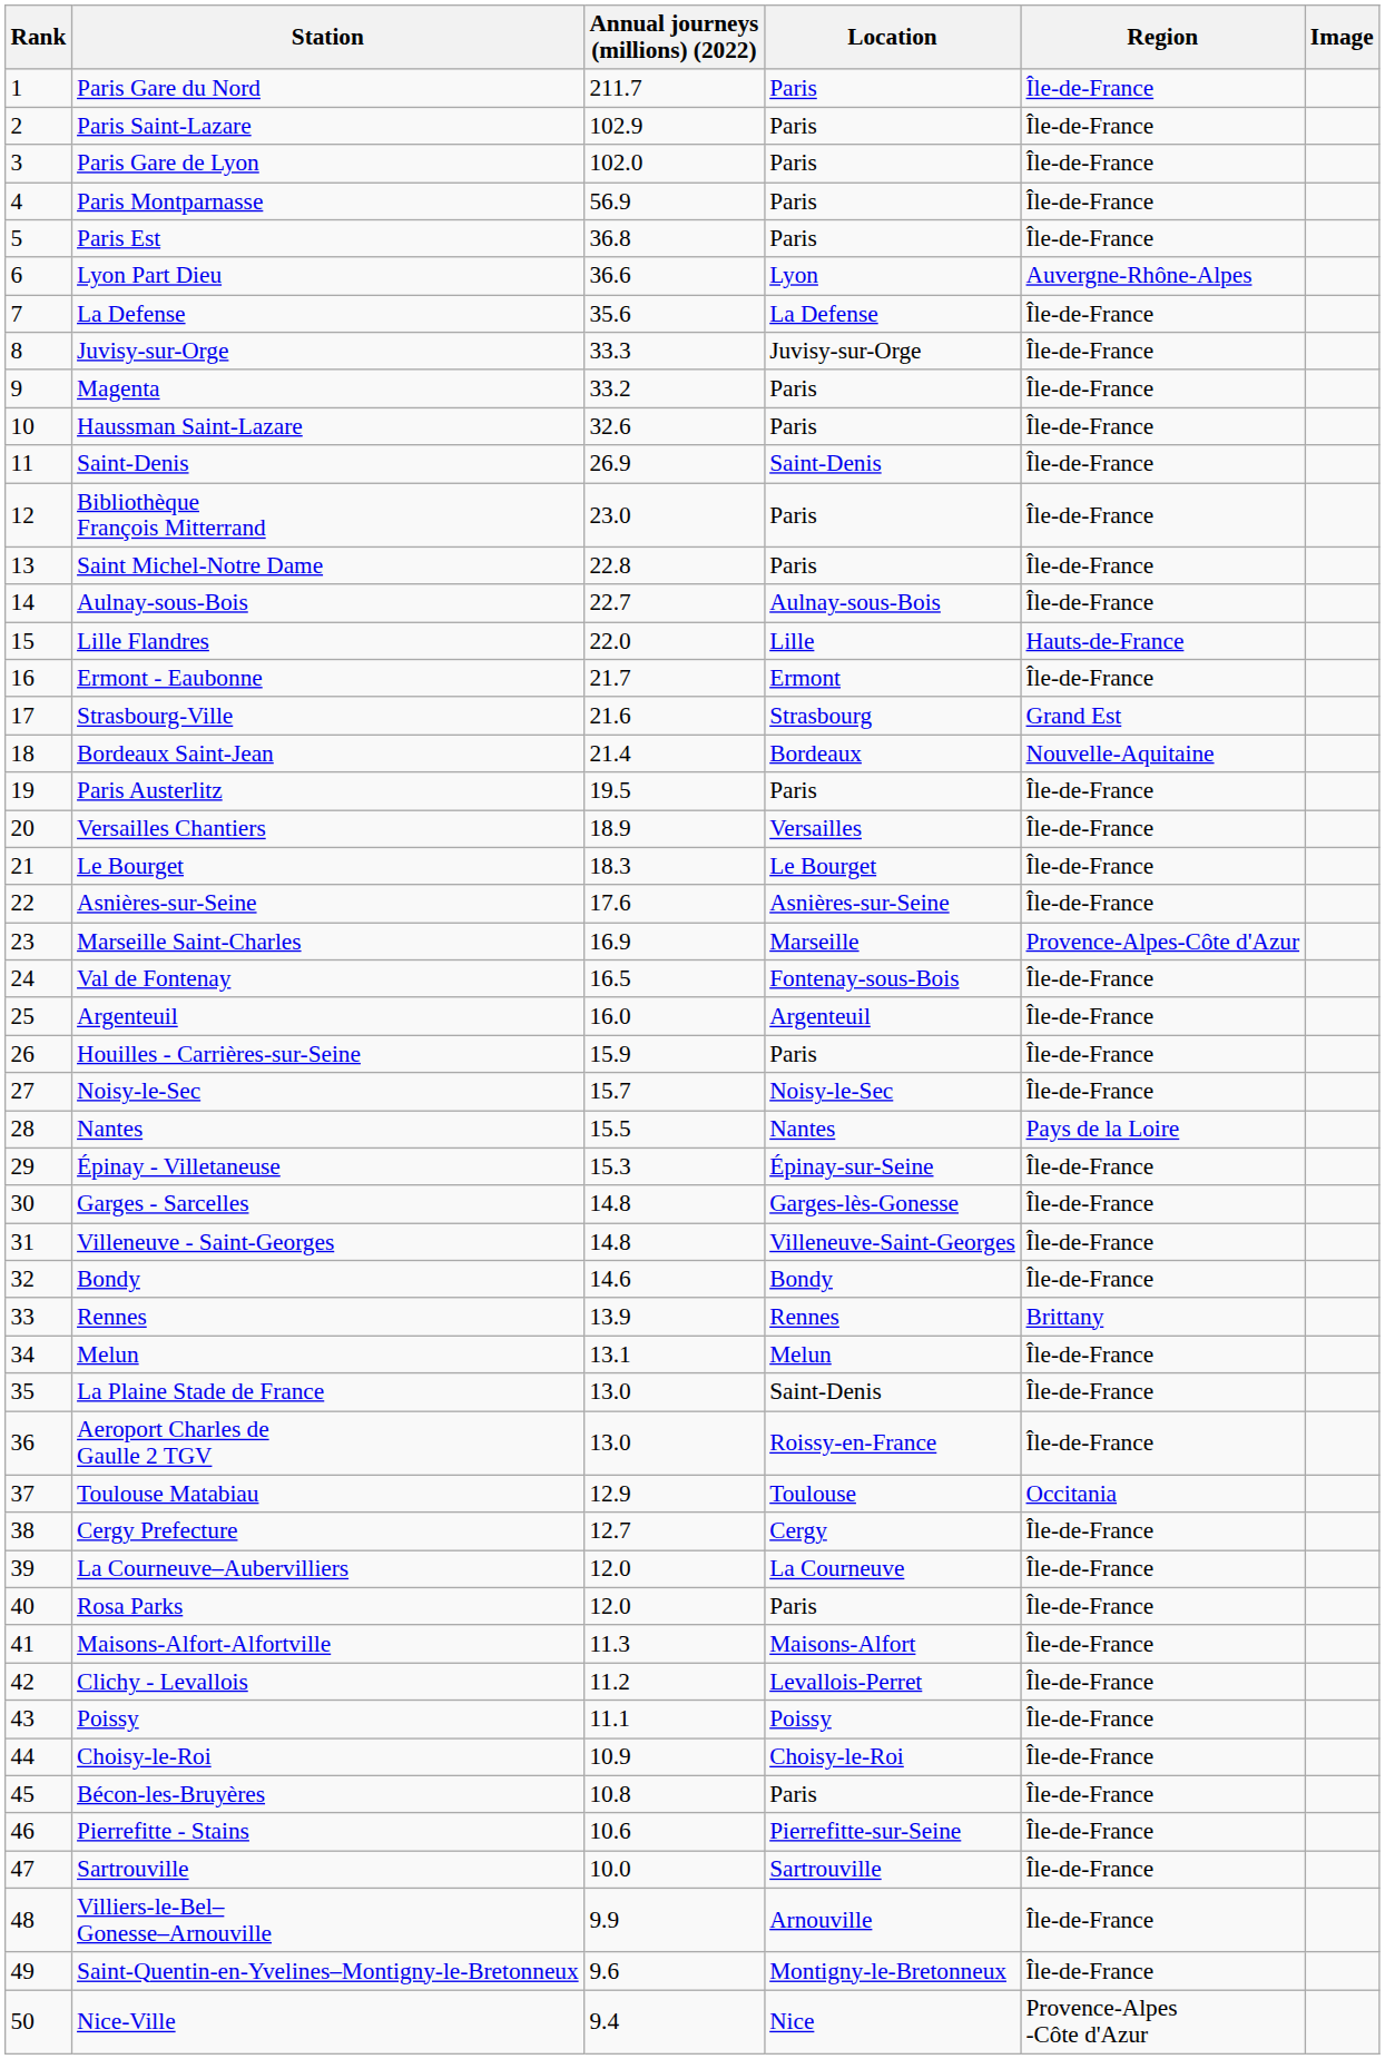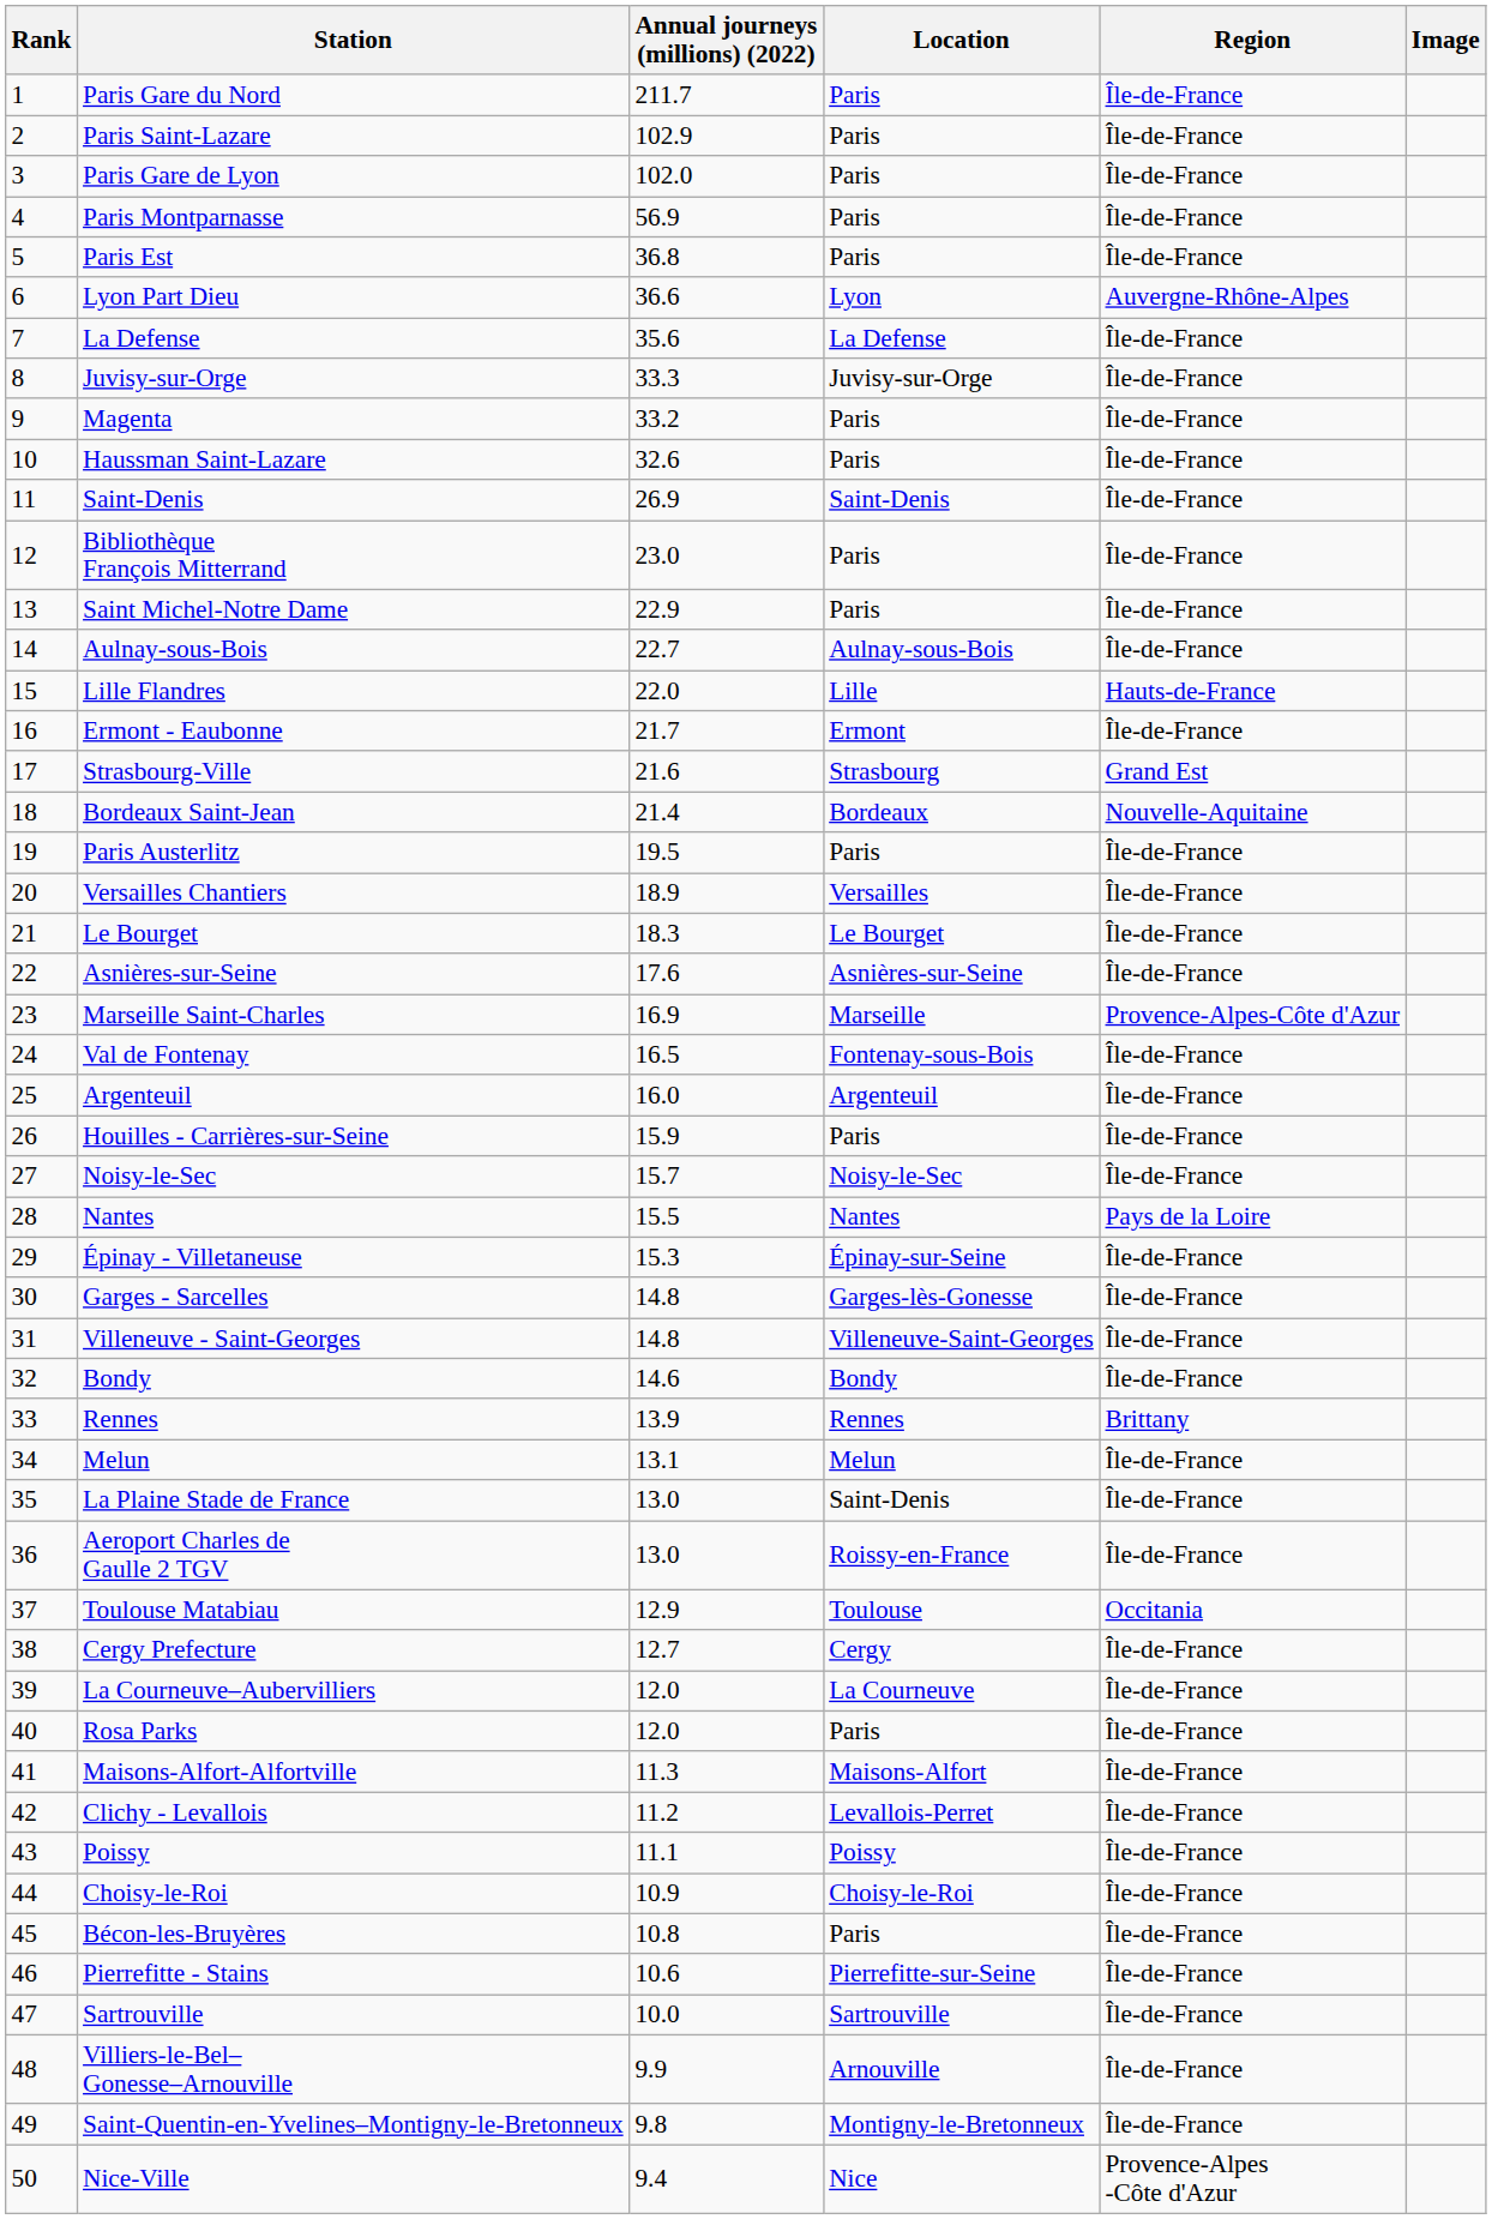 <table class="wikitable">
 <tr>
 <th>Rank</th>
 <th>Station</th>
 <th>Annual journeys<br>(millions) (2022)</th>
 <th>Location</th>
 <th>Region</th>
 <th>Image</th>
 </tr>
 <tr>
 <td>1</td>
 <td><a href='#'>Paris Gare du Nord</a></td>
 <td>211.7</td>
 <td><a href='#'>Paris</a></td>
 <td><a href='#'>Île-de-France</a></td>
 <td></td>
 </tr>
 <tr>
 <td>2</td>
 <td><a href='#'>Paris Saint-Lazare</a></td>
 <td>102.9</td>
 <td>Paris</td>
 <td>Île-de-France</td>
 <td></td>
 </tr>
 <tr>
 <td>3</td>
 <td><a href='#'>Paris Gare de Lyon</a></td>
 <td>102.0</td>
 <td>Paris</td>
 <td>Île-de-France</td>
 <td></td>
 </tr>
 <tr>
 <td>4</td>
 <td><a href='#'>Paris Montparnasse</a></td>
 <td>56.9</td>
 <td>Paris</td>
 <td>Île-de-France</td>
 <td></td>
 </tr>
 <tr>
 <td>5</td>
 <td><a href='#'>Paris Est</a></td>
 <td>36.8</td>
 <td>Paris</td>
 <td>Île-de-France</td>
 <td></td>
 </tr>
 <tr>
 <td>6</td>
 <td><a href='#'>Lyon Part Dieu</a></td>
 <td>36.6</td>
 <td><a href='#'>Lyon</a></td>
 <td><a href='#'>Auvergne-Rhône-Alpes</a></td>
 <td></td>
 </tr>
 <tr>
 <td>7</td>
 <td><a href='#'>La Defense</a></td>
 <td>35.6</td>
 <td><a href='#'>La Defense</a></td>
 <td>Île-de-France</td>
 <td></td>
 </tr>
 <tr>
 <td>8</td>
 <td><a href='#'>Juvisy-sur-Orge</a></td>
 <td>33.3</td>
 <td>Juvisy-sur-Orge</td>
 <td>Île-de-France</td>
 <td></td>
 </tr>
 <tr>
 <td>9</td>
 <td><a href='#'>Magenta</a></td>
 <td>33.2</td>
 <td>Paris</td>
 <td>Île-de-France</td>
 <td></td>
 </tr>
 <tr>
 <td>10</td>
 <td><a href='#'>Haussman Saint-Lazare</a></td>
 <td>32.6</td>
 <td>Paris</td>
 <td>Île-de-France</td>
 <td></td>
 </tr>
 <tr>
 <td>11</td>
 <td><a href='#'>Saint-Denis</a></td>
 <td>26.9</td>
 <td><a href='#'>Saint-Denis</a></td>
 <td>Île-de-France</td>
 <td></td>
 </tr>
 <tr>
 <td>12</td>
 <td><a href='#'>Bibliothèque</a><br><a href='#'>François Mitterrand</a></td>
 <td>23.0</td>
 <td>Paris</td>
 <td>Île-de-France</td>
 <td></td>
 </tr>
 <tr>
 <td>13</td>
 <td><a href='#'>Saint Michel-Notre Dame</a></td>
-<td>22.8</td>
+<td>22.9</td>
 <td>Paris</td>
 <td>Île-de-France</td>
 <td></td>
 </tr>
 <tr>
 <td>14</td>
 <td><a href='#'>Aulnay-sous-Bois</a></td>
 <td>22.7</td>
 <td><a href='#'>Aulnay-sous-Bois</a></td>
 <td>Île-de-France</td>
 <td></td>
 </tr>
 <tr>
 <td>15</td>
 <td><a href='#'>Lille Flandres</a></td>
 <td>22.0</td>
 <td><a href='#'>Lille</a></td>
 <td><a href='#'>Hauts-de-France</a></td>
 <td></td>
 </tr>
 <tr>
 <td>16</td>
 <td><a href='#'>Ermont - Eaubonne</a></td>
 <td>21.7</td>
 <td><a href='#'>Ermont</a></td>
 <td>Île-de-France</td>
 <td></td>
 </tr>
 <tr>
 <td>17</td>
 <td><a href='#'>Strasbourg-Ville</a></td>
 <td>21.6</td>
 <td><a href='#'>Strasbourg</a></td>
 <td><a href='#'>Grand Est</a></td>
 <td></td>
 </tr>
 <tr>
 <td>18</td>
 <td><a href='#'>Bordeaux Saint-Jean</a></td>
 <td>21.4</td>
 <td><a href='#'>Bordeaux</a></td>
 <td><a href='#'>Nouvelle-Aquitaine</a></td>
 <td></td>
 </tr>
 <tr>
 <td>19</td>
 <td><a href='#'>Paris Austerlitz</a></td>
 <td>19.5</td>
 <td>Paris</td>
 <td>Île-de-France</td>
 <td></td>
 </tr>
 <tr>
 <td>20</td>
 <td><a href='#'>Versailles Chantiers</a></td>
 <td>18.9</td>
 <td><a href='#'>Versailles</a></td>
 <td>Île-de-France</td>
 <td></td>
 </tr>
 <tr>
 <td>21</td>
 <td><a href='#'>Le Bourget</a></td>
 <td>18.3</td>
 <td><a href='#'>Le Bourget</a></td>
 <td>Île-de-France</td>
 <td></td>
 </tr>
 <tr>
 <td>22</td>
 <td><a href='#'>Asnières-sur-Seine</a></td>
 <td>17.6</td>
 <td><a href='#'>Asnières-sur-Seine</a></td>
 <td>Île-de-France</td>
 <td></td>
 </tr>
 <tr>
 <td>23</td>
 <td><a href='#'>Marseille Saint-Charles</a></td>
 <td>16.9</td>
 <td><a href='#'>Marseille</a></td>
 <td><a href='#'>Provence-Alpes-Côte d'Azur</a></td>
 <td></td>
 </tr>
 <tr>
 <td>24</td>
 <td><a href='#'>Val de Fontenay</a></td>
 <td>16.5</td>
 <td><a href='#'>Fontenay-sous-Bois</a></td>
 <td>Île-de-France</td>
 <td></td>
 </tr>
 <tr>
 <td>25</td>
 <td><a href='#'>Argenteuil</a></td>
 <td>16.0</td>
 <td><a href='#'>Argenteuil</a></td>
 <td>Île-de-France</td>
 <td></td>
 </tr>
 <tr>
 <td>26</td>
 <td><a href='#'>Houilles - Carrières-sur-Seine</a></td>
 <td>15.9</td>
 <td>Paris</td>
 <td>Île-de-France</td>
 <td></td>
 </tr>
 <tr>
 <td>27</td>
 <td><a href='#'>Noisy-le-Sec</a></td>
 <td>15.7</td>
 <td><a href='#'>Noisy-le-Sec</a></td>
 <td>Île-de-France</td>
 <td></td>
 </tr>
 <tr>
 <td>28</td>
 <td><a href='#'>Nantes</a></td>
 <td>15.5</td>
 <td><a href='#'>Nantes</a></td>
 <td><a href='#'>Pays de la Loire</a></td>
 <td></td>
 </tr>
 <tr>
 <td>29</td>
 <td><a href='#'>Épinay - Villetaneuse</a></td>
 <td>15.3</td>
 <td><a href='#'>Épinay-sur-Seine</a></td>
 <td>Île-de-France</td>
 <td></td>
 </tr>
 <tr>
 <td>30</td>
 <td><a href='#'>Garges - Sarcelles</a></td>
 <td>14.8</td>
 <td><a href='#'>Garges-lès-Gonesse</a></td>
 <td>Île-de-France</td>
 <td></td>
 </tr>
 <tr>
 <td>31</td>
 <td><a href='#'>Villeneuve - Saint-Georges</a></td>
 <td>14.8</td>
 <td><a href='#'>Villeneuve-Saint-Georges</a></td>
 <td>Île-de-France</td>
 <td></td>
 </tr>
 <tr>
 <td>32</td>
 <td><a href='#'>Bondy</a></td>
 <td>14.6</td>
 <td><a href='#'>Bondy</a></td>
 <td>Île-de-France</td>
 <td></td>
 </tr>
 <tr>
 <td>33</td>
 <td><a href='#'>Rennes</a></td>
 <td>13.9</td>
 <td><a href='#'>Rennes</a></td>
 <td><a href='#'>Brittany</a></td>
 <td></td>
 </tr>
 <tr>
 <td>34</td>
 <td><a href='#'>Melun</a></td>
 <td>13.1</td>
 <td><a href='#'>Melun</a></td>
 <td>Île-de-France</td>
 <td></td>
 </tr>
 <tr>
 <td>35</td>
 <td><a href='#'>La Plaine Stade de France</a></td>
 <td>13.0</td>
 <td>Saint-Denis</td>
 <td>Île-de-France</td>
 <td></td>
 </tr>
 <tr>
 <td>36</td>
 <td><a href='#'>Aeroport Charles de</a><br><a href='#'>Gaulle 2 TGV</a></td>
 <td>13.0</td>
 <td><a href='#'>Roissy-en-France</a></td>
 <td>Île-de-France</td>
 <td></td>
 </tr>
 <tr>
 <td>37</td>
 <td><a href='#'>Toulouse Matabiau</a></td>
 <td>12.9</td>
 <td><a href='#'>Toulouse</a></td>
 <td><a href='#'>Occitania</a></td>
 <td></td>
 </tr>
 <tr>
 <td>38</td>
 <td><a href='#'>Cergy Prefecture</a></td>
 <td>12.7</td>
 <td><a href='#'>Cergy</a></td>
 <td>Île-de-France</td>
 <td></td>
 </tr>
 <tr>
 <td>39</td>
 <td><a href='#'>La Courneuve–Aubervilliers</a></td>
 <td>12.0</td>
 <td><a href='#'>La Courneuve</a></td>
 <td>Île-de-France</td>
 <td></td>
 </tr>
 <tr>
 <td>40</td>
 <td><a href='#'>Rosa Parks</a></td>
 <td>12.0</td>
 <td>Paris</td>
 <td>Île-de-France</td>
 <td></td>
 </tr>
 <tr>
 <td>41</td>
 <td><a href='#'>Maisons-Alfort-Alfortville</a></td>
 <td>11.3</td>
 <td><a href='#'>Maisons-Alfort</a></td>
 <td>Île-de-France</td>
 <td></td>
 </tr>
 <tr>
 <td>42</td>
 <td><a href='#'>Clichy - Levallois</a></td>
 <td>11.2</td>
 <td><a href='#'>Levallois-Perret</a></td>
 <td>Île-de-France</td>
 <td></td>
 </tr>
 <tr>
 <td>43</td>
 <td><a href='#'>Poissy</a></td>
 <td>11.1</td>
 <td><a href='#'>Poissy</a></td>
 <td>Île-de-France</td>
 <td></td>
 </tr>
 <tr>
 <td>44</td>
 <td><a href='#'>Choisy-le-Roi</a></td>
 <td>10.9</td>
 <td><a href='#'>Choisy-le-Roi</a></td>
 <td>Île-de-France</td>
 <td></td>
 </tr>
 <tr>
 <td>45</td>
 <td><a href='#'>Bécon-les-Bruyères</a></td>
 <td>10.8</td>
 <td>Paris</td>
 <td>Île-de-France</td>
 <td></td>
 </tr>
 <tr>
 <td>46</td>
 <td><a href='#'>Pierrefitte - Stains</a></td>
 <td>10.6</td>
 <td><a href='#'>Pierrefitte-sur-Seine</a></td>
 <td>Île-de-France</td>
 <td></td>
 </tr>
 <tr>
 <td>47</td>
 <td><a href='#'>Sartrouville</a></td>
 <td>10.0</td>
 <td><a href='#'>Sartrouville</a></td>
 <td>Île-de-France</td>
 <td></td>
 </tr>
 <tr>
 <td>48</td>
 <td><a href='#'>Villiers-le-Bel–</a><br><a href='#'>Gonesse–Arnouville</a></td>
 <td>9.9</td>
 <td><a href='#'>Arnouville</a></td>
 <td>Île-de-France</td>
 <td></td>
 </tr>
 <tr>
 <td>49</td>
 <td><a href='#'>Saint-Quentin-en-Yvelines–Montigny-le-Bretonneux</a></td>
-<td>9.6</td>
+<td>9.8</td>
 <td><a href='#'>Montigny-le-Bretonneux</a></td>
 <td>Île-de-France</td>
 <td></td>
 </tr>
 <tr>
 <td>50</td>
 <td><a href='#'>Nice-Ville</a></td>
 <td>9.4</td>
 <td><a href='#'>Nice</a></td>
 <td>Provence-Alpes<br>-Côte d'Azur</td>
 <td></td>
 </tr>
 </table>
